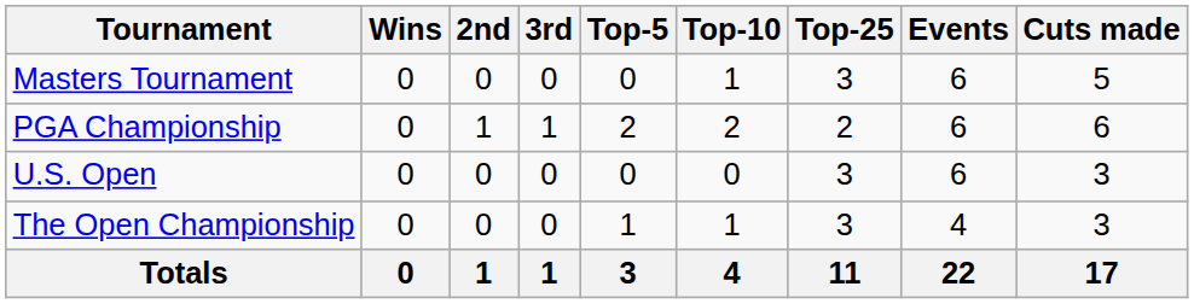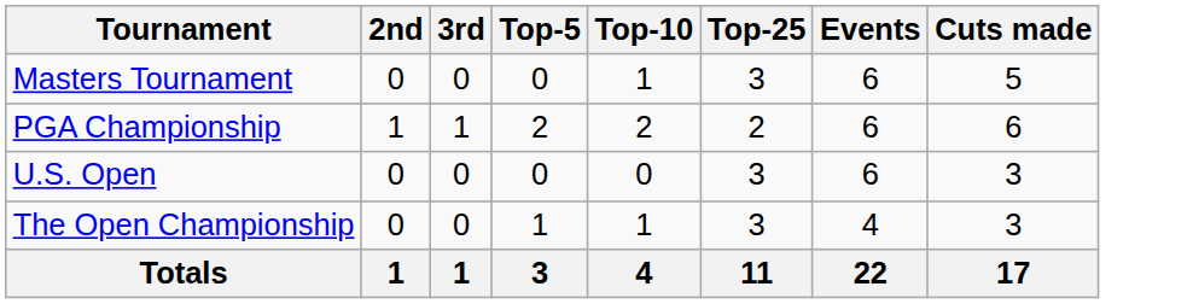 <table class=wikitable style=text-align:center>
 <tr>
 <th>Tournament</th>
-<th>Wins</th>
 <th>2nd</th>
 <th>3rd</th>
 <th>Top-5</th>
 <th>Top-10</th>
 <th>Top-25</th>
 <th>Events</th>
 <th>Cuts made</th>
 </tr>
 <tr>
 <td align=left><a href='#'>Masters Tournament</a></td>
 <td>0</td>
 <td>0</td>
 <td>0</td>
-<td>0</td>
 <td>1</td>
 <td>3</td>
 <td>6</td>
 <td>5</td>
 </tr>
 <tr>
 <td align=left><a href='#'>PGA Championship</a></td>
-<td>0</td>
 <td>1</td>
 <td>1</td>
 <td>2</td>
 <td>2</td>
 <td>2</td>
 <td>6</td>
 <td>6</td>
 </tr>
 <tr>
 <td align=left><a href='#'>U.S. Open</a></td>
 <td>0</td>
 <td>0</td>
 <td>0</td>
 <td>0</td>
-<td>0</td>
 <td>3</td>
 <td>6</td>
 <td>3</td>
 </tr>
 <tr>
 <td align=left><a href='#'>The Open Championship</a></td>
-<td>0</td>
 <td>0</td>
 <td>0</td>
 <td>1</td>
 <td>1</td>
 <td>3</td>
 <td>4</td>
 <td>3</td>
 </tr>
 <tr>
 <th>Totals</th>
-<th>0</th>
 <th>1</th>
 <th>1</th>
 <th>3</th>
 <th>4</th>
 <th>11</th>
 <th>22</th>
 <th>17</th>
 </tr>
 </table>
